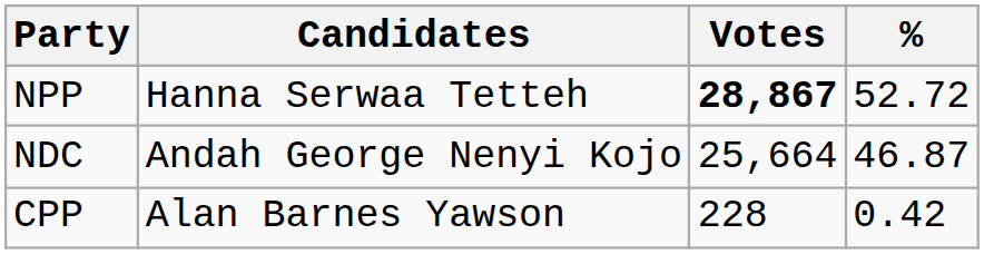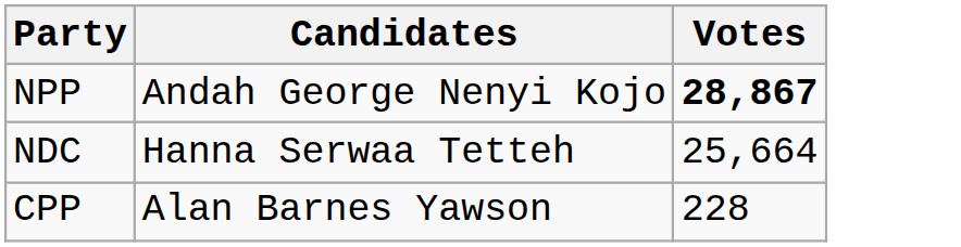 <table class="wikitable">
 <tr>
 <th><big>Party</big></th>
 <th><big>Candidates</big></th>
 <th><big>Votes</big></th>
-<th><big>%</big></th>
 </tr>
 <tr>
 <td><big>NPP</big></td>
-<td><big>Hanna Serwaa Tetteh</big></td>
+<td><big>Andah George Nenyi Kojo</big></td>
 <td><strong><big>28,867</big></strong></td>
-<td><big>52.72</big></td>
 </tr>
 <tr>
 <td><big>NDC</big></td>
-<td><big>Andah George Nenyi Kojo</big></td>
+<td><big>Hanna Serwaa Tetteh</big></td>
 <td><big>25,664</big></td>
-<td><big>46.87</big></td>
 </tr>
 <tr>
 <td><big>CPP</big></td>
 <td><big>Alan Barnes Yawson</big></td>
 <td><big>228</big></td>
-<td><big>0.42</big></td>
 </tr>
 </table>
